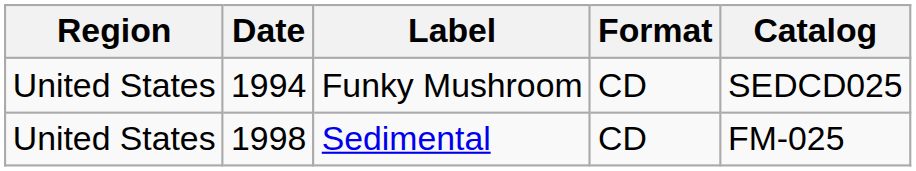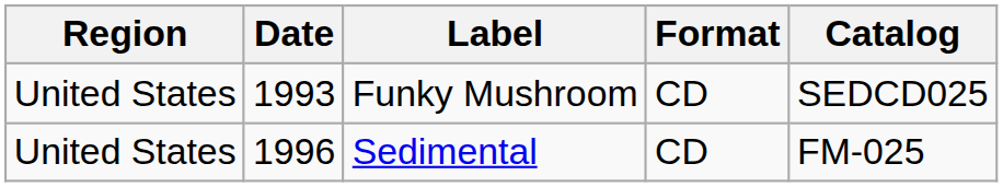 <table class="wikitable">
 <tr>
 <th>Region</th>
 <th>Date</th>
 <th>Label</th>
 <th>Format</th>
 <th>Catalog</th>
 </tr>
 <tr>
 <td>United States</td>
-<td>1994</td>
+<td>1993</td>
 <td>Funky Mushroom</td>
 <td>CD</td>
 <td>SEDCD025</td>
 </tr>
 <tr>
 <td>United States</td>
-<td>1998</td>
+<td>1996</td>
 <td><a href='#'>Sedimental</a></td>
 <td>CD</td>
 <td>FM-025</td>
 </tr>
 </table>
